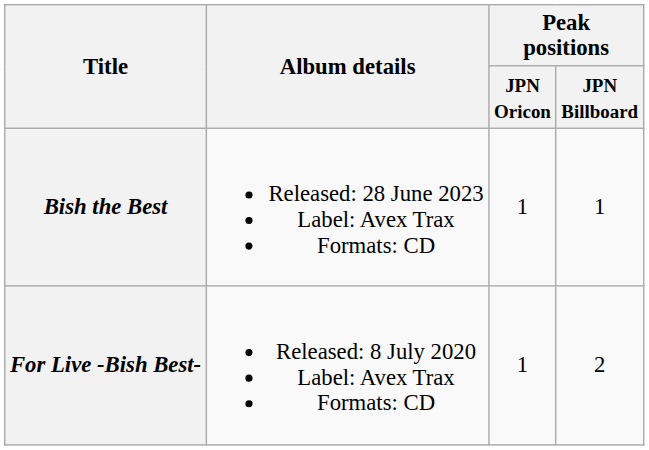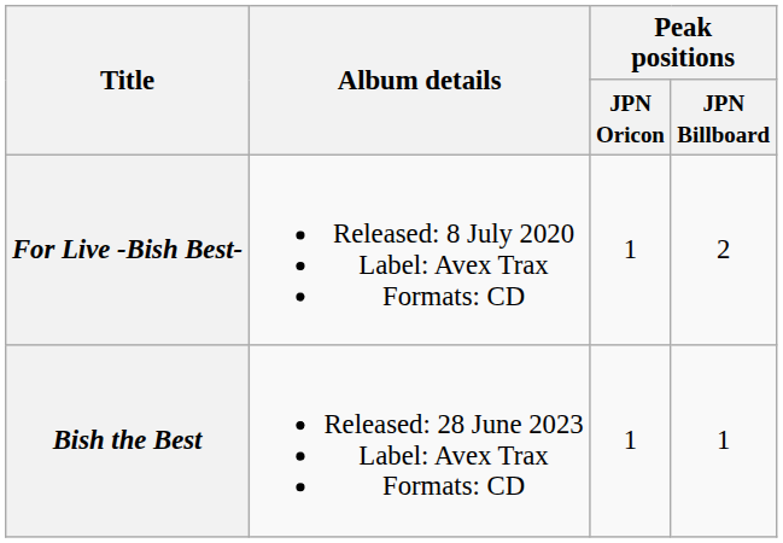 <table class="wikitable plainrowheaders" style="text-align:center;">
 <tr>
 <th scope="col" rowspan="2">Title</th>
 <th scope="col" rowspan="2">Album details</th>
 <th scope="col" colspan="2">Peak<br> positions</th>
 </tr>
 <tr>
 <th scope="col" colspan="1"><small>JPN<br>Oricon</small><br></th>
 <th scope="col" colspan="1"><small>JPN<br>Billboard</small><br></th>
 </tr>
 <tr>
+<th scope="row"><em>For Live -Bish Best-</em></th>
+<td><br><ul><li>Released: 8 July 2020</li><li>Label: Avex Trax</li><li>Formats: CD</li></ul></td>
+<td>1</td>
+<td>2</td>
+</tr>
+<tr>
 <th scope="row"><em>Bish the Best</em></th>
 <td><br><ul><li>Released: 28 June 2023</li><li>Label: Avex Trax</li><li>Formats: CD</li></ul></td>
 <td>1</td>
 <td>1</td>
 </tr>
-<tr>
-<th scope="row"><em>For Live -Bish Best-</em></th>
-<td><br><ul><li>Released: 8 July 2020</li><li>Label: Avex Trax</li><li>Formats: CD</li></ul></td>
-<td>1</td>
-<td>2</td>
-</tr>
 </table>
